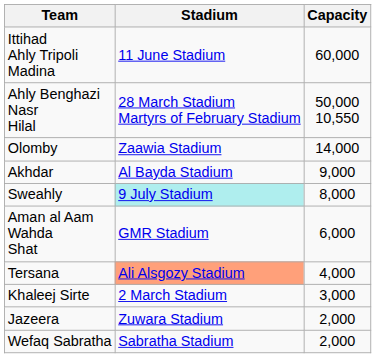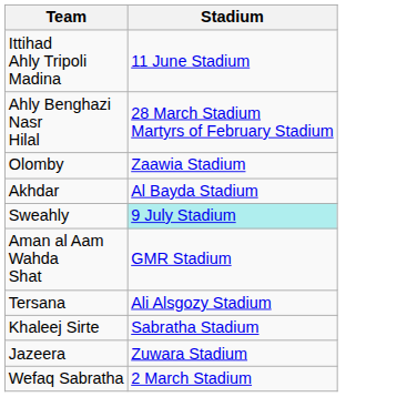 <table class="wikitable">
 <tr>
 <th>Team</th>
 <th>Stadium</th>
-<th>Capacity</th>
 </tr>
 <tr>
 <td>Ittihad<br>Ahly Tripoli<br>Madina</td>
 <td><a href='#'>11 June Stadium</a></td>
-<td align="center">60,000</td>
 </tr>
 <tr>
 <td>Ahly Benghazi<br>Nasr<br>Hilal</td>
 <td><a href='#'>28 March Stadium</a><br><a href='#'>Martyrs of February Stadium</a></td>
-<td align="center">50,000<br>10,550</td>
 </tr>
 <tr>
 <td>Olomby</td>
 <td><a href='#'>Zaawia Stadium</a></td>
-<td align="center">14,000</td>
 </tr>
 <tr>
 <td>Akhdar</td>
 <td><a href='#'>Al Bayda Stadium</a></td>
-<td align="center">9,000</td>
 </tr>
 <tr>
 <td>Sweahly</td>
 <td style="background: paleturquoise;"><a href='#'>9 July Stadium</a></td>
-<td align="center">8,000</td>
 </tr>
 <tr>
 <td>Aman al Aam<br>Wahda<br>Shat</td>
 <td><a href='#'>GMR Stadium</a></td>
-<td align="center">6,000</td>
 </tr>
 <tr>
 <td>Tersana</td>
-<td style="background: lightsalmon;"><a href='#'>Ali Alsgozy Stadium</a></td>
-<td align="center">4,000</td>
+<td><a href='#'>Ali Alsgozy Stadium</a></td>
 </tr>
 <tr>
 <td>Khaleej Sirte</td>
-<td><a href='#'>2 March Stadium</a></td>
-<td align="center">3,000</td>
+<td><a href='#'>Sabratha Stadium</a></td>
 </tr>
 <tr>
 <td>Jazeera</td>
 <td><a href='#'>Zuwara Stadium</a></td>
-<td align="center">2,000</td>
 </tr>
 <tr>
 <td>Wefaq Sabratha</td>
-<td><a href='#'>Sabratha Stadium</a></td>
-<td align="center">2,000</td>
+<td><a href='#'>2 March Stadium</a></td>
 </tr>
 </table>
